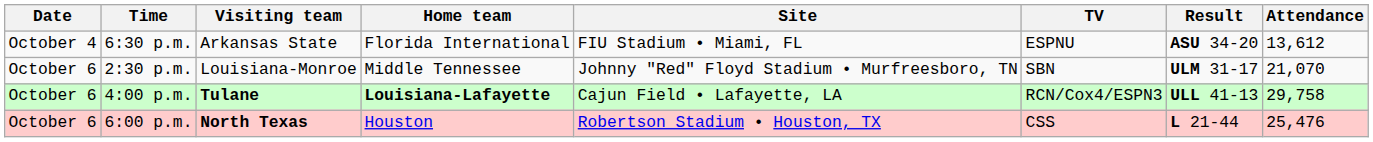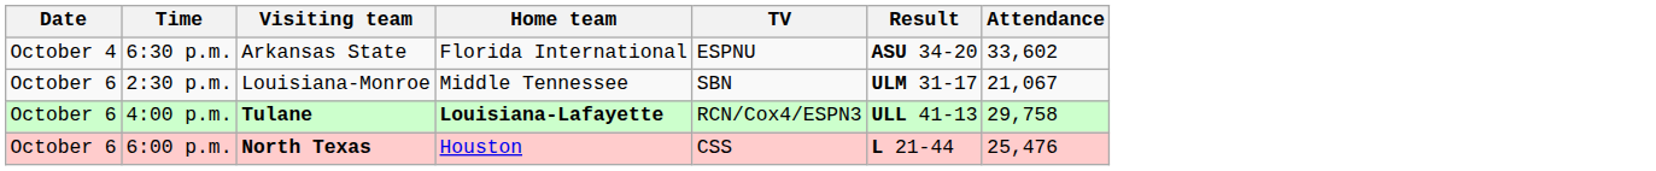 <table class="wikitable" style="font-size:95%;">
 <tr>
 <th>Date</th>
 <th>Time</th>
 <th>Visiting team</th>
 <th>Home team</th>
-<th>Site</th>
 <th>TV</th>
 <th>Result</th>
 <th>Attendance</th>
 </tr>
 <tr style=>
 <td>October 4</td>
 <td>6:30 p.m.</td>
 <td>Arkansas State</td>
 <td>Florida International</td>
-<td>FIU Stadium • Miami, FL</td>
 <td>ESPNU</td>
 <td><strong>ASU</strong> 34-20</td>
-<td>13,612</td>
+<td>33,602</td>
 </tr>
 <tr style=>
 <td>October 6</td>
 <td>2:30 p.m.</td>
 <td>Louisiana-Monroe</td>
 <td>Middle Tennessee</td>
-<td>Johnny "Red" Floyd Stadium • Murfreesboro, TN</td>
 <td>SBN</td>
 <td><strong>ULM</strong> 31-17</td>
-<td>21,070</td>
+<td>21,067</td>
 </tr>
 <tr style="background:#cfc;">
 <td>October 6</td>
 <td>4:00 p.m.</td>
 <td><strong>Tulane</strong></td>
 <td><strong>Louisiana-Lafayette</strong></td>
-<td>Cajun Field • Lafayette, LA</td>
 <td>RCN/Cox4/ESPN3</td>
 <td><strong>ULL</strong> 41-13</td>
 <td>29,758</td>
 </tr>
 <tr style="background:#fcc;">
 <td>October 6</td>
 <td>6:00 p.m.</td>
 <td><strong>North Texas</strong></td>
 <td><a href='#'>Houston</a></td>
-<td><a href='#'>Robertson Stadium</a> • <a href='#'>Houston, TX</a></td>
 <td>CSS</td>
 <td><strong>L</strong> 21-44</td>
 <td>25,476</td>
 </tr>
 </table>
